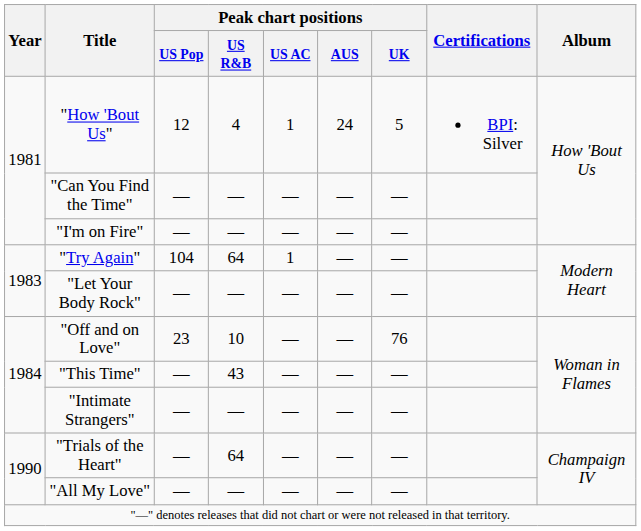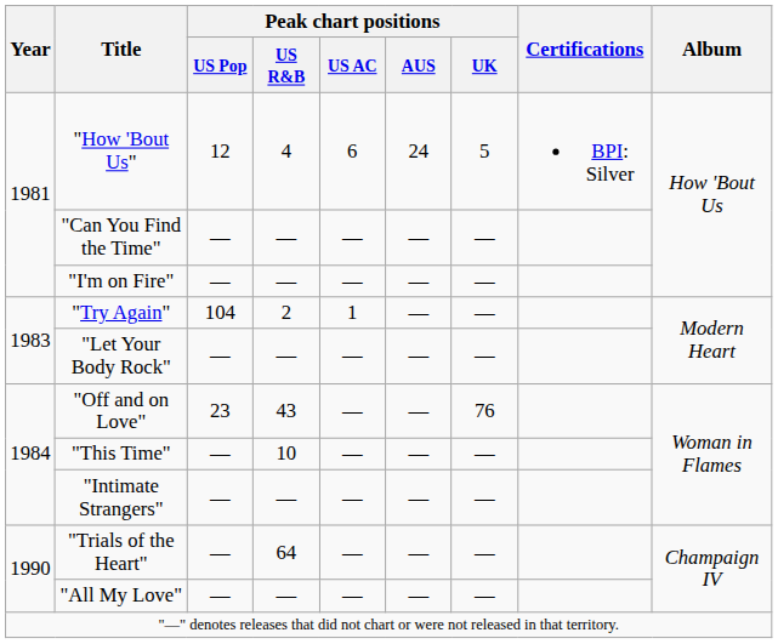 <table class="wikitable" style="text-align:center;">
 <tr>
 <th scope="col" rowspan="2">Year</th>
 <th scope="col" rowspan="2">Title</th>
 <th scope="col" colspan="5">Peak chart positions</th>
 <th scope="col" rowspan="2"><a href='#'>Certifications</a></th>
 <th scope="col" rowspan="2">Album</th>
 </tr>
 <tr>
 <th style="width:45px;"><small><a href='#'>US Pop</a></small><br></th>
 <th style="width:45px;"><small><a href='#'>US R&B</a></small><br></th>
 <th style="width:45px;"><small><a href='#'>US AC</a></small><br></th>
 <th style="width:45px;"><small><a href='#'>AUS</a></small><br></th>
 <th style="width:45px;"><small><a href='#'>UK</a></small><br></th>
 </tr>
 <tr>
 <td rowspan="3">1981</td>
 <td>"<a href='#'>How 'Bout Us</a>"</td>
 <td>12</td>
 <td>4</td>
-<td>1</td>
+<td>6</td>
 <td>24</td>
 <td>5</td>
 <td><br><ul><li><a href='#'>BPI</a>: Silver</li></ul></td>
 <td rowspan="3"><em>How 'Bout Us</em></td>
 </tr>
 <tr>
 <td>"Can You Find the Time"</td>
 <td>—</td>
 <td>—</td>
 <td>—</td>
 <td>—</td>
 <td>—</td>
 <td></td>
 </tr>
 <tr>
 <td>"I'm on Fire"</td>
 <td>—</td>
 <td>—</td>
 <td>—</td>
 <td>—</td>
 <td>—</td>
 <td></td>
 </tr>
 <tr>
 <td rowspan="2">1983</td>
 <td>"<a href='#'>Try Again</a>"</td>
 <td>104</td>
-<td>64</td>
+<td>2</td>
 <td>1</td>
 <td>—</td>
 <td>—</td>
 <td></td>
 <td rowspan="2"><em>Modern Heart</em></td>
 </tr>
 <tr>
 <td>"Let Your Body Rock"</td>
 <td>—</td>
 <td>—</td>
 <td>—</td>
 <td>—</td>
 <td>—</td>
 <td></td>
 </tr>
 <tr>
 <td rowspan="3">1984</td>
 <td>"Off and on Love"</td>
 <td>23</td>
-<td>10</td>
+<td>43</td>
 <td>—</td>
 <td>—</td>
 <td>76</td>
 <td></td>
 <td rowspan="3"><em>Woman in Flames</em></td>
 </tr>
 <tr>
 <td>"This Time"</td>
 <td>—</td>
-<td>43</td>
+<td>10</td>
 <td>—</td>
 <td>—</td>
 <td>—</td>
 <td></td>
 </tr>
 <tr>
 <td>"Intimate Strangers"</td>
 <td>—</td>
 <td>—</td>
 <td>—</td>
 <td>—</td>
 <td>—</td>
 <td></td>
 </tr>
 <tr>
 <td rowspan="2">1990</td>
 <td>"Trials of the Heart"</td>
 <td>—</td>
 <td>64</td>
 <td>—</td>
 <td>—</td>
 <td>—</td>
 <td></td>
 <td rowspan="2"><em>Champaign IV</em></td>
 </tr>
 <tr>
 <td>"All My Love"</td>
 <td>—</td>
 <td>—</td>
 <td>—</td>
 <td>—</td>
 <td>—</td>
 <td></td>
 </tr>
 <tr>
 <td colspan="9" style="text-align:center; font-size:9pt;">"—" denotes releases that did not chart or were not released in that territory.</td>
 </tr>
 </table>
